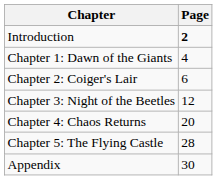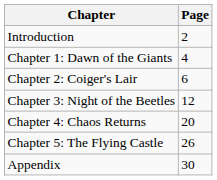 <table class="wikitable">
 <tr>
 <th>Chapter</th>
 <th>Page</th>
 </tr>
 <tr>
 <td>Introduction</td>
-<td><strong>2</strong></td>
+<td>2</td>
 </tr>
 <tr>
 <td>Chapter 1: Dawn of the Giants</td>
 <td>4</td>
 </tr>
 <tr>
 <td>Chapter 2: Coiger's Lair</td>
 <td>6</td>
 </tr>
 <tr>
 <td>Chapter 3: Night of the Beetles</td>
 <td>12</td>
 </tr>
 <tr>
 <td>Chapter 4: Chaos Returns</td>
 <td>20</td>
 </tr>
 <tr>
 <td>Chapter 5: The Flying Castle</td>
-<td>28</td>
+<td>26</td>
 </tr>
 <tr>
 <td>Appendix</td>
 <td>30</td>
 </tr>
 </table>
